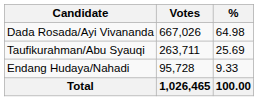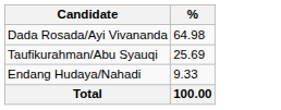 <table class="wikitable">
 <tr>
 <th>Candidate</th>
-<th>Votes</th>
 <th>%</th>
 </tr>
 <tr>
 <td>Dada Rosada/Ayi Vivananda</td>
-<td>667,026</td>
 <td>64.98</td>
 </tr>
 <tr>
 <td>Taufikurahman/Abu Syauqi</td>
-<td>263,711</td>
 <td>25.69</td>
 </tr>
 <tr>
 <td>Endang Hudaya/Nahadi</td>
-<td>95,728</td>
 <td>9.33</td>
 </tr>
 <tr>
 <th>Total</th>
-<th>1,026,465</th>
 <th>100.00</th>
 </tr>
 </table>
